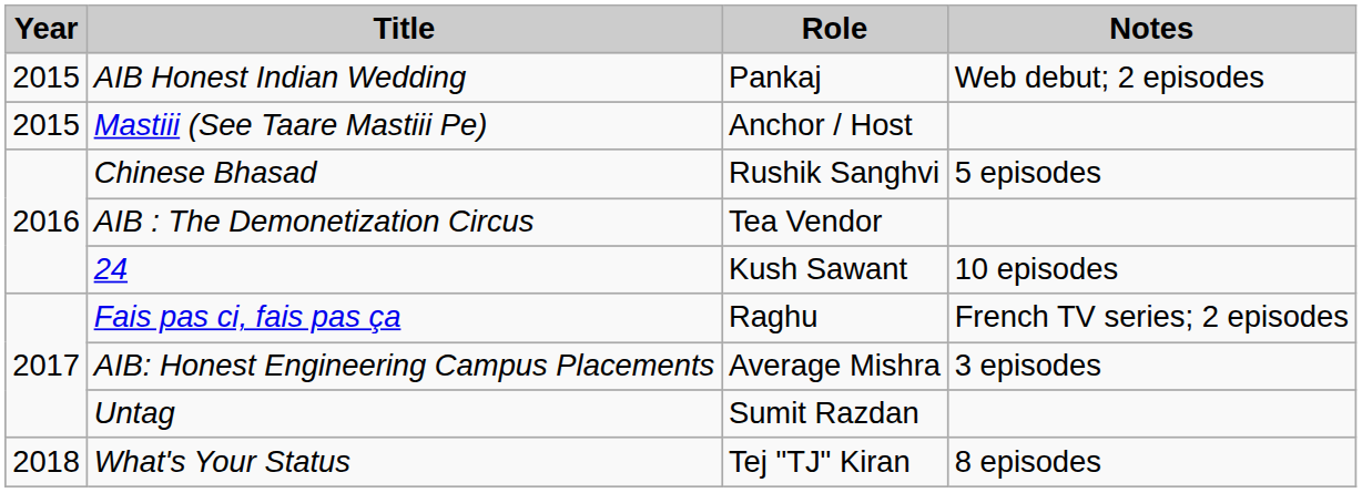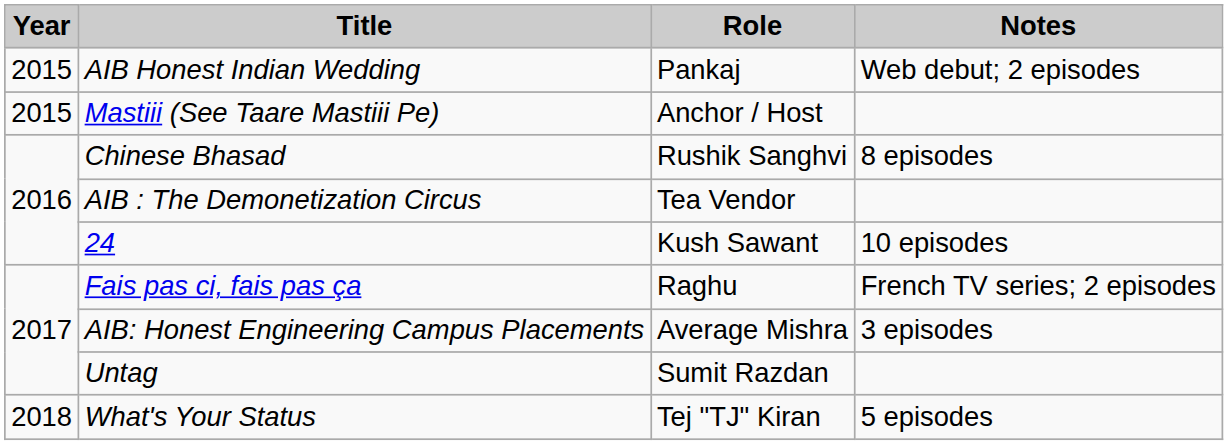 <table class="wikitable">
 <tr>
 <th style="background:#ccc;">Year</th>
 <th style="background:#ccc;">Title</th>
 <th style="background:#ccc;">Role</th>
 <th style="background:#ccc;">Notes</th>
 </tr>
 <tr>
 <td>2015</td>
 <td><em>AIB Honest Indian Wedding</em></td>
 <td>Pankaj</td>
 <td>Web debut; 2 episodes</td>
 </tr>
 <tr>
 <td>2015</td>
 <td><em><a href='#'>Mastiii</a> (See Taare Mastiii Pe)</em></td>
 <td>Anchor / Host</td>
 <td></td>
 </tr>
 <tr>
 <td rowspan="3">2016</td>
 <td><em>Chinese Bhasad</em></td>
 <td>Rushik Sanghvi</td>
-<td>5 episodes</td>
+<td>8 episodes</td>
 </tr>
 <tr>
 <td><em>AIB : The Demonetization Circus</em></td>
 <td>Tea Vendor</td>
 <td></td>
 </tr>
 <tr>
 <td><a href='#'><em>24</em></a></td>
 <td>Kush Sawant</td>
 <td>10 episodes</td>
 </tr>
 <tr>
 <td rowspan="3">2017</td>
 <td><em><a href='#'>Fais pas ci, fais pas ça</a></em></td>
 <td>Raghu</td>
 <td>French TV series; 2 episodes</td>
 </tr>
 <tr>
 <td><em>AIB: Honest Engineering Campus Placements </em></td>
 <td>Average Mishra</td>
 <td>3 episodes</td>
 </tr>
 <tr>
 <td><em>Untag</em></td>
 <td>Sumit Razdan</td>
 <td></td>
 </tr>
 <tr>
 <td>2018</td>
 <td><em>What's Your Status</em></td>
 <td>Tej "TJ" Kiran</td>
-<td>8 episodes</td>
+<td>5 episodes</td>
 </tr>
 </table>
